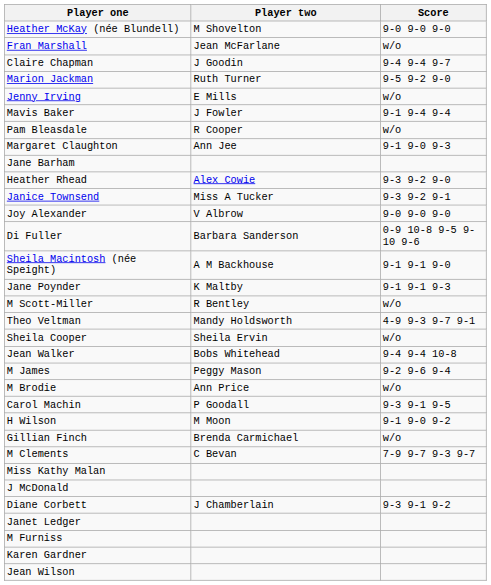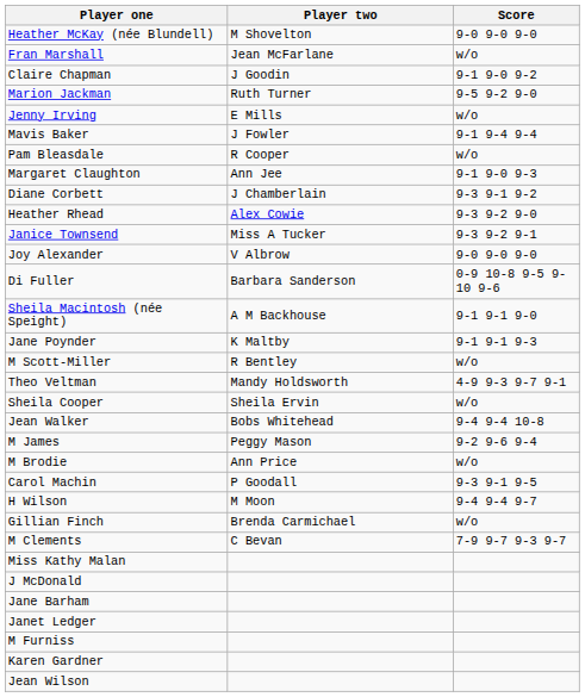 <table class="wikitable">
 <tr>
 <th width=270>Player one</th>
 <th width=270>Player two</th>
 <th width=150>Score</th>
 </tr>
 <tr>
 <td><a href='#'>Heather McKay</a> (née Blundell)</td>
 <td>M Shovelton</td>
 <td>9-0 9-0 9-0</td>
 </tr>
 <tr>
 <td><a href='#'>Fran Marshall</a></td>
 <td>Jean McFarlane</td>
 <td>w/o</td>
 </tr>
 <tr>
 <td>Claire Chapman</td>
 <td>J Goodin</td>
-<td>9-4 9-4 9-7</td>
+<td>9-1 9-0 9-2</td>
 </tr>
 <tr>
 <td><a href='#'>Marion Jackman</a></td>
 <td>Ruth Turner</td>
 <td>9-5 9-2 9-0</td>
 </tr>
 <tr>
 <td><a href='#'>Jenny Irving</a></td>
 <td>E Mills</td>
 <td>w/o</td>
 </tr>
 <tr>
 <td>Mavis Baker</td>
 <td>J Fowler</td>
 <td>9-1 9-4 9-4</td>
 </tr>
 <tr>
 <td>Pam Bleasdale</td>
 <td>R Cooper</td>
 <td>w/o</td>
 </tr>
 <tr>
 <td>Margaret Claughton</td>
 <td>Ann Jee</td>
 <td>9-1 9-0 9-3</td>
 </tr>
 <tr>
-<td>Jane Barham</td>
-<td></td>
-<td></td>
+<td>Diane Corbett</td>
+<td>J Chamberlain</td>
+<td>9-3 9-1 9-2</td>
 </tr>
 <tr>
 <td>Heather Rhead</td>
 <td><a href='#'>Alex Cowie</a></td>
 <td>9-3 9-2 9-0</td>
 </tr>
 <tr>
 <td><a href='#'>Janice Townsend</a></td>
 <td> Miss A Tucker</td>
 <td>9-3 9-2 9-1</td>
 </tr>
 <tr>
 <td>Joy Alexander</td>
 <td>V Albrow</td>
 <td>9-0 9-0 9-0</td>
 </tr>
 <tr>
 <td>Di Fuller</td>
 <td>Barbara Sanderson</td>
 <td>0-9 10-8 9-5 9-10 9-6</td>
 </tr>
 <tr>
 <td><a href='#'>Sheila Macintosh</a> (née Speight)</td>
 <td>A M Backhouse</td>
 <td>9-1 9-1 9-0</td>
 </tr>
 <tr>
 <td>Jane Poynder</td>
 <td>K Maltby</td>
 <td>9-1 9-1 9-3</td>
 </tr>
 <tr>
 <td>M Scott-Miller</td>
 <td>R Bentley</td>
 <td>w/o</td>
 </tr>
 <tr>
 <td>Theo Veltman</td>
 <td>Mandy Holdsworth</td>
 <td>4-9 9-3 9-7 9-1</td>
 </tr>
 <tr>
 <td>Sheila Cooper</td>
 <td>Sheila Ervin</td>
 <td>w/o</td>
 </tr>
 <tr>
 <td>Jean Walker</td>
 <td>Bobs Whitehead</td>
 <td>9-4 9-4 10-8</td>
 </tr>
 <tr>
 <td>M James</td>
 <td>Peggy Mason</td>
 <td>9-2 9-6 9-4</td>
 </tr>
 <tr>
 <td>M Brodie</td>
 <td>Ann Price</td>
 <td>w/o</td>
 </tr>
 <tr>
 <td>Carol Machin</td>
 <td>P Goodall</td>
 <td>9-3 9-1 9-5</td>
 </tr>
 <tr>
 <td>H Wilson</td>
 <td>M Moon</td>
-<td>9-1 9-0 9-2</td>
+<td>9-4 9-4 9-7</td>
 </tr>
 <tr>
 <td>Gillian Finch</td>
 <td>Brenda Carmichael</td>
 <td>w/o</td>
 </tr>
 <tr>
 <td>M Clements</td>
 <td>C Bevan</td>
 <td>7-9 9-7 9-3 9-7</td>
 </tr>
 <tr>
 <td> Miss Kathy Malan</td>
 <td></td>
 <td></td>
 </tr>
 <tr>
 <td>J McDonald</td>
 <td></td>
 <td></td>
 </tr>
 <tr>
-<td>Diane Corbett</td>
-<td>J Chamberlain</td>
-<td>9-3 9-1 9-2</td>
+<td>Jane Barham</td>
+<td></td>
+<td></td>
 </tr>
 <tr>
 <td>Janet Ledger</td>
 <td></td>
 <td></td>
 </tr>
 <tr>
 <td>M Furniss</td>
 <td></td>
 <td></td>
 </tr>
 <tr>
 <td>Karen Gardner</td>
 <td></td>
 <td></td>
 </tr>
 <tr>
 <td>Jean Wilson</td>
 <td></td>
 <td></td>
 </tr>
 </table>
